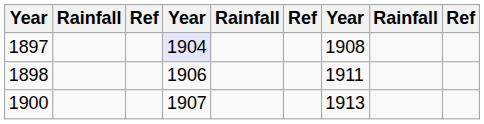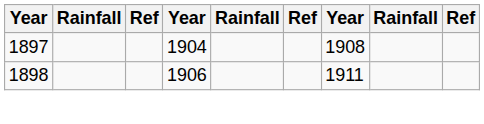 <table class="wikitable">
 <tr>
 <th>Year</th>
 <th>Rainfall</th>
 <th>Ref</th>
 <th>Year</th>
 <th>Rainfall</th>
 <th>Ref</th>
 <th>Year</th>
 <th>Rainfall</th>
 <th>Ref</th>
 </tr>
 <tr>
 <td>1897</td>
 <td></td>
 <td></td>
-<td style="background: lavender;">1904</td>
+<td>1904</td>
 <td></td>
 <td></td>
 <td>1908</td>
 <td></td>
 <td></td>
 </tr>
 <tr>
 <td>1898</td>
 <td></td>
 <td></td>
 <td>1906</td>
 <td></td>
 <td></td>
 <td>1911</td>
 <td></td>
 <td></td>
 </tr>
-<tr>
-<td>1900</td>
-<td></td>
-<td></td>
-<td>1907</td>
-<td></td>
-<td></td>
-<td>1913</td>
-<td></td>
-<td></td>
-</tr>
 </table>
